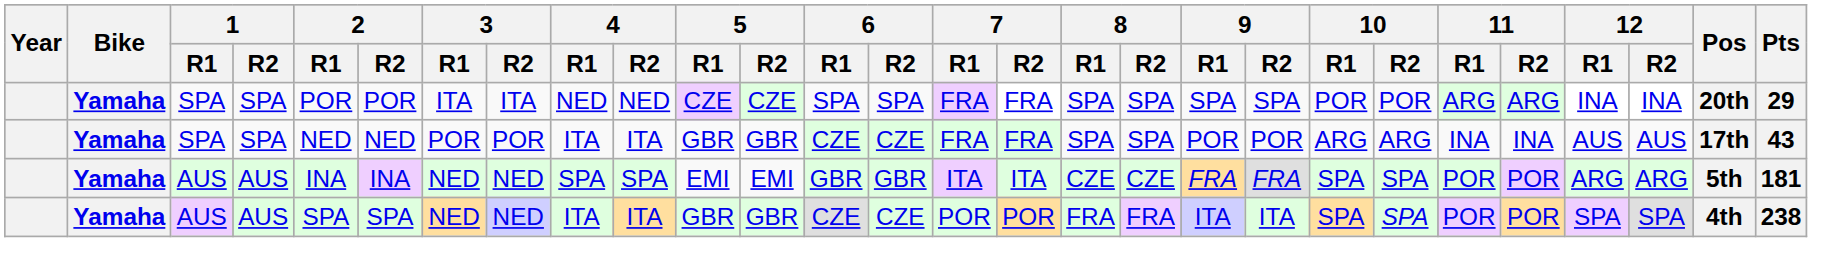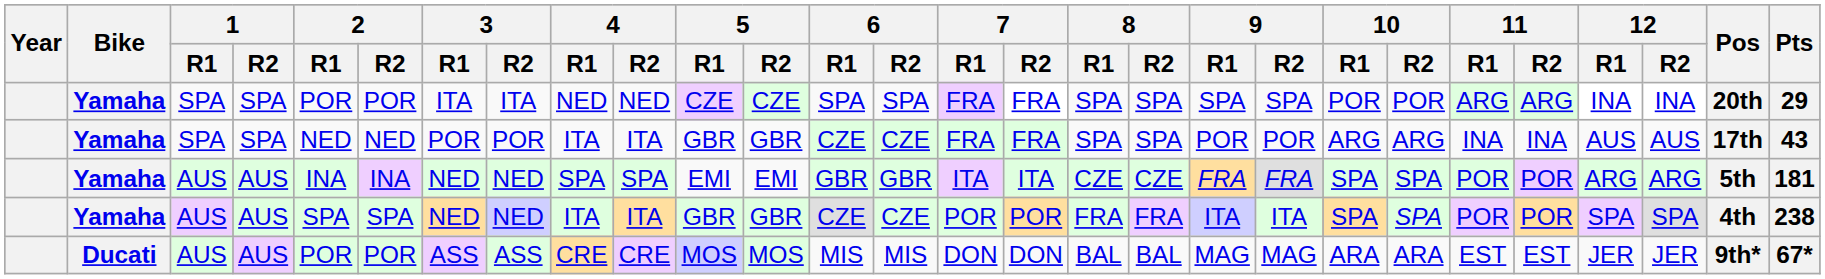 <table class="wikitable" style="text-align:center; font-size:90%;">
 <tr>
 <th rowspan="2">Year</th>
 <th rowspan="2">Bike</th>
 <th colspan="2">1</th>
 <th colspan="2">2</th>
 <th colspan="2">3</th>
 <th colspan="2">4</th>
 <th colspan="2">5</th>
 <th colspan="2">6</th>
 <th colspan="2">7</th>
 <th colspan="2">8</th>
 <th colspan="2">9</th>
 <th colspan="2">10</th>
 <th colspan="2">11</th>
 <th colspan="2">12</th>
 <th rowspan="2">Pos</th>
 <th rowspan="2">Pts</th>
 </tr>
 <tr>
 <th>R1</th>
 <th>R2</th>
 <th>R1</th>
 <th>R2</th>
 <th>R1</th>
 <th>R2</th>
 <th>R1</th>
 <th>R2</th>
 <th>R1</th>
 <th>R2</th>
 <th>R1</th>
 <th>R2</th>
 <th>R1</th>
 <th>R2</th>
 <th>R1</th>
 <th>R2</th>
 <th>R1</th>
 <th>R2</th>
 <th>R1</th>
 <th>R2</th>
 <th>R1</th>
 <th>R2</th>
 <th>R1</th>
 <th>R2</th>
 </tr>
 <tr>
 <th></th>
 <th><a href='#'>Yamaha</a></th>
 <td><a href='#'>SPA</a></td>
 <td><a href='#'>SPA</a></td>
 <td><a href='#'>POR</a></td>
 <td><a href='#'>POR</a></td>
 <td><a href='#'>ITA</a></td>
 <td><a href='#'>ITA</a></td>
 <td><a href='#'>NED</a></td>
 <td><a href='#'>NED</a></td>
 <td style="background:#EFCFFF;"><a href='#'>CZE</a><br></td>
 <td style="background:#DFFFDF;"><a href='#'>CZE</a><br></td>
 <td><a href='#'>SPA</a></td>
 <td><a href='#'>SPA</a></td>
 <td style="background:#EFCFFF;"><a href='#'>FRA</a><br></td>
 <td style="background:#FFFFFF;"><a href='#'>FRA</a><br></td>
 <td><a href='#'>SPA</a></td>
 <td><a href='#'>SPA</a></td>
 <td><a href='#'>SPA</a></td>
 <td><a href='#'>SPA</a></td>
 <td><a href='#'>POR</a></td>
 <td><a href='#'>POR</a></td>
 <td style="background:#DFFFDF;"><a href='#'>ARG</a><br></td>
 <td style="background:#DFFFDF;"><a href='#'>ARG</a><br></td>
 <td style="background:#FFFFFF;"><a href='#'>INA</a><br></td>
 <td style="background:#FFFFFF;"><a href='#'>INA</a><br></td>
 <th>20th</th>
 <th>29</th>
 </tr>
 <tr>
 <th></th>
 <th><a href='#'>Yamaha</a></th>
 <td><a href='#'>SPA</a></td>
 <td><a href='#'>SPA</a></td>
 <td><a href='#'>NED</a></td>
 <td><a href='#'>NED</a></td>
 <td><a href='#'>POR</a></td>
 <td><a href='#'>POR</a></td>
 <td><a href='#'>ITA</a></td>
 <td><a href='#'>ITA</a></td>
 <td><a href='#'>GBR</a></td>
 <td><a href='#'>GBR</a></td>
 <td style="background:#DFFFDF;"><a href='#'>CZE</a><br></td>
 <td style="background:#DFFFDF;"><a href='#'>CZE</a><br></td>
 <td style="background:#DFFFDF;"><a href='#'>FRA</a><br></td>
 <td style="background:#DFFFDF;"><a href='#'>FRA</a><br></td>
 <td><a href='#'>SPA</a></td>
 <td><a href='#'>SPA</a></td>
 <td><a href='#'>POR</a></td>
 <td><a href='#'>POR</a></td>
 <td><a href='#'>ARG</a></td>
 <td><a href='#'>ARG</a></td>
 <td><a href='#'>INA</a></td>
 <td><a href='#'>INA</a></td>
 <td><a href='#'>AUS</a></td>
 <td><a href='#'>AUS</a></td>
 <th>17th</th>
 <th>43</th>
 </tr>
 <tr>
 <th></th>
 <th><a href='#'>Yamaha</a></th>
 <td style="background:#DFFFDF;"><a href='#'>AUS</a><br></td>
 <td style="background:#DFFFDF;"><a href='#'>AUS</a><br></td>
 <td style="background:#DFFFDF;"><a href='#'>INA</a><br></td>
 <td style="background:#EFCFFF;"><a href='#'>INA</a><br></td>
 <td style="background:#DFFFDF;"><a href='#'>NED</a><br></td>
 <td style="background:#DFFFDF;"><a href='#'>NED</a><br></td>
 <td style="background:#DFFFDF;"><a href='#'>SPA</a><br></td>
 <td style="background:#DFFFDF;"><a href='#'>SPA</a><br></td>
 <td><a href='#'>EMI</a></td>
 <td><a href='#'>EMI</a></td>
 <td style="background:#DFFFDF;"><a href='#'>GBR</a><br></td>
 <td style="background:#DFFFDF;"><a href='#'>GBR</a><br></td>
 <td style="background:#EFCFFF;"><a href='#'>ITA</a><br></td>
 <td style="background:#DFFFDF;"><a href='#'>ITA</a><br></td>
 <td style="background:#DFFFDF;"><a href='#'>CZE</a><br></td>
 <td style="background:#DFFFDF;"><a href='#'>CZE</a><br></td>
 <td style="background:#FFDF9F;"><em><a href='#'>FRA</a></em><br></td>
 <td style="background:#DFDFDF;"><em><a href='#'>FRA</a></em><br></td>
 <td style="background:#DFFFDF;"><a href='#'>SPA</a><br></td>
 <td style="background:#DFFFDF;"><a href='#'>SPA</a><br></td>
 <td style="background:#DFFFDF;"><a href='#'>POR</a><br></td>
 <td style="background:#EFCFFF;"><a href='#'>POR</a><br></td>
 <td style="background:#DFFFDF;"><a href='#'>ARG</a><br></td>
 <td style="background:#DFFFDF;"><a href='#'>ARG</a><br></td>
 <th>5th</th>
 <th>181</th>
 </tr>
 <tr>
 <th></th>
 <th><a href='#'>Yamaha</a></th>
 <td style="background:#EFCFFF;"><a href='#'>AUS</a><br></td>
 <td style="background:#DFFFDF;"><a href='#'>AUS</a><br></td>
 <td style="background:#DFFFDF;"><a href='#'>SPA</a><br></td>
 <td style="background:#DFFFDF;"><a href='#'>SPA</a><br></td>
 <td style="background:#FFDF9F;"><a href='#'>NED</a><br></td>
 <td style="background:#CFCFFF;"><a href='#'>NED</a><br></td>
 <td style="background:#DFFFDF;"><a href='#'>ITA</a><br></td>
 <td style="background:#FFDF9F;"><a href='#'>ITA</a><br></td>
 <td style="background:#DFFFDF;"><a href='#'>GBR</a><br></td>
 <td style="background:#DFFFDF;"><a href='#'>GBR</a><br></td>
 <td style="background:#DFDFDF;"><a href='#'>CZE</a><br></td>
 <td style="background:#DFFFDF;"><a href='#'>CZE</a><br></td>
 <td style="background:#DFFFDF;"><a href='#'>POR</a><br></td>
 <td style="background:#FFDF9F;"><a href='#'>POR</a><br></td>
 <td style="background:#DFFFDF;"><a href='#'>FRA</a><br></td>
 <td style="background:#EFCFFF;"><a href='#'>FRA</a><br></td>
 <td style="background:#CFCFFF;"><a href='#'>ITA</a><br></td>
 <td style="background:#DFFFDF;"><a href='#'>ITA</a><br></td>
 <td style="background:#FFDF9F;"><a href='#'>SPA</a><br></td>
 <td style="background:#DFFFDF;"><em><a href='#'>SPA</a></em><br></td>
 <td style="background:#EFCFFF;"><a href='#'>POR</a><br></td>
 <td style="background:#FFDF9F;"><a href='#'>POR</a><br></td>
 <td style="background:#EFCFFF;"><a href='#'>SPA</a><br></td>
 <td style="background:#DFDFDF;"><a href='#'>SPA</a><br></td>
 <th>4th</th>
 <th>238</th>
 </tr>
+<tr>
+<th></th>
+<th><a href='#'>Ducati</a></th>
+<td style="background:#DFFFDF;"><a href='#'>AUS</a><br></td>
+<td style="background:#EFCFFF;"><a href='#'>AUS</a><br></td>
+<td style="background:#DFFFDF;"><a href='#'>POR</a><br></td>
+<td style="background:#DFFFDF;"><a href='#'>POR</a><br></td>
+<td style="background:#EFCFFF;"><a href='#'>ASS</a><br></td>
+<td style="background:#DFFFDF;"><a href='#'>ASS</a><br></td>
+<td style="background:#FFDF9F;"><a href='#'>CRE</a><br></td>
+<td style="background:#EFCFFF;"><a href='#'>CRE</a><br></td>
+<td style="background:#CFCFFF;"><a href='#'>MOS</a><br></td>
+<td style="background:#DFFFDF;"><a href='#'>MOS</a><br></td>
+<td style="background:#;"><a href='#'>MIS</a><br></td>
+<td style="background:#;"><a href='#'>MIS</a><br></td>
+<td style="background:#;"><a href='#'>DON</a><br></td>
+<td style="background:#;"><a href='#'>DON</a><br></td>
+<td style="background:#;"><a href='#'>BAL</a><br></td>
+<td style="background:#;"><a href='#'>BAL</a><br></td>
+<td style="background:#;"><a href='#'>MAG</a><br></td>
+<td style="background:#;"><a href='#'>MAG</a><br></td>
+<td style="background:#;"><a href='#'>ARA</a><br></td>
+<td style="background:#;"><a href='#'>ARA</a><br></td>
+<td style="background:#;"><a href='#'>EST</a><br></td>
+<td style="background:#;"><a href='#'>EST</a><br></td>
+<td style="background:#;"><a href='#'>JER</a><br></td>
+<td style="background:#;"><a href='#'>JER</a><br></td>
+<th>9th*</th>
+<th>67*</th>
+</tr>
 </table>
